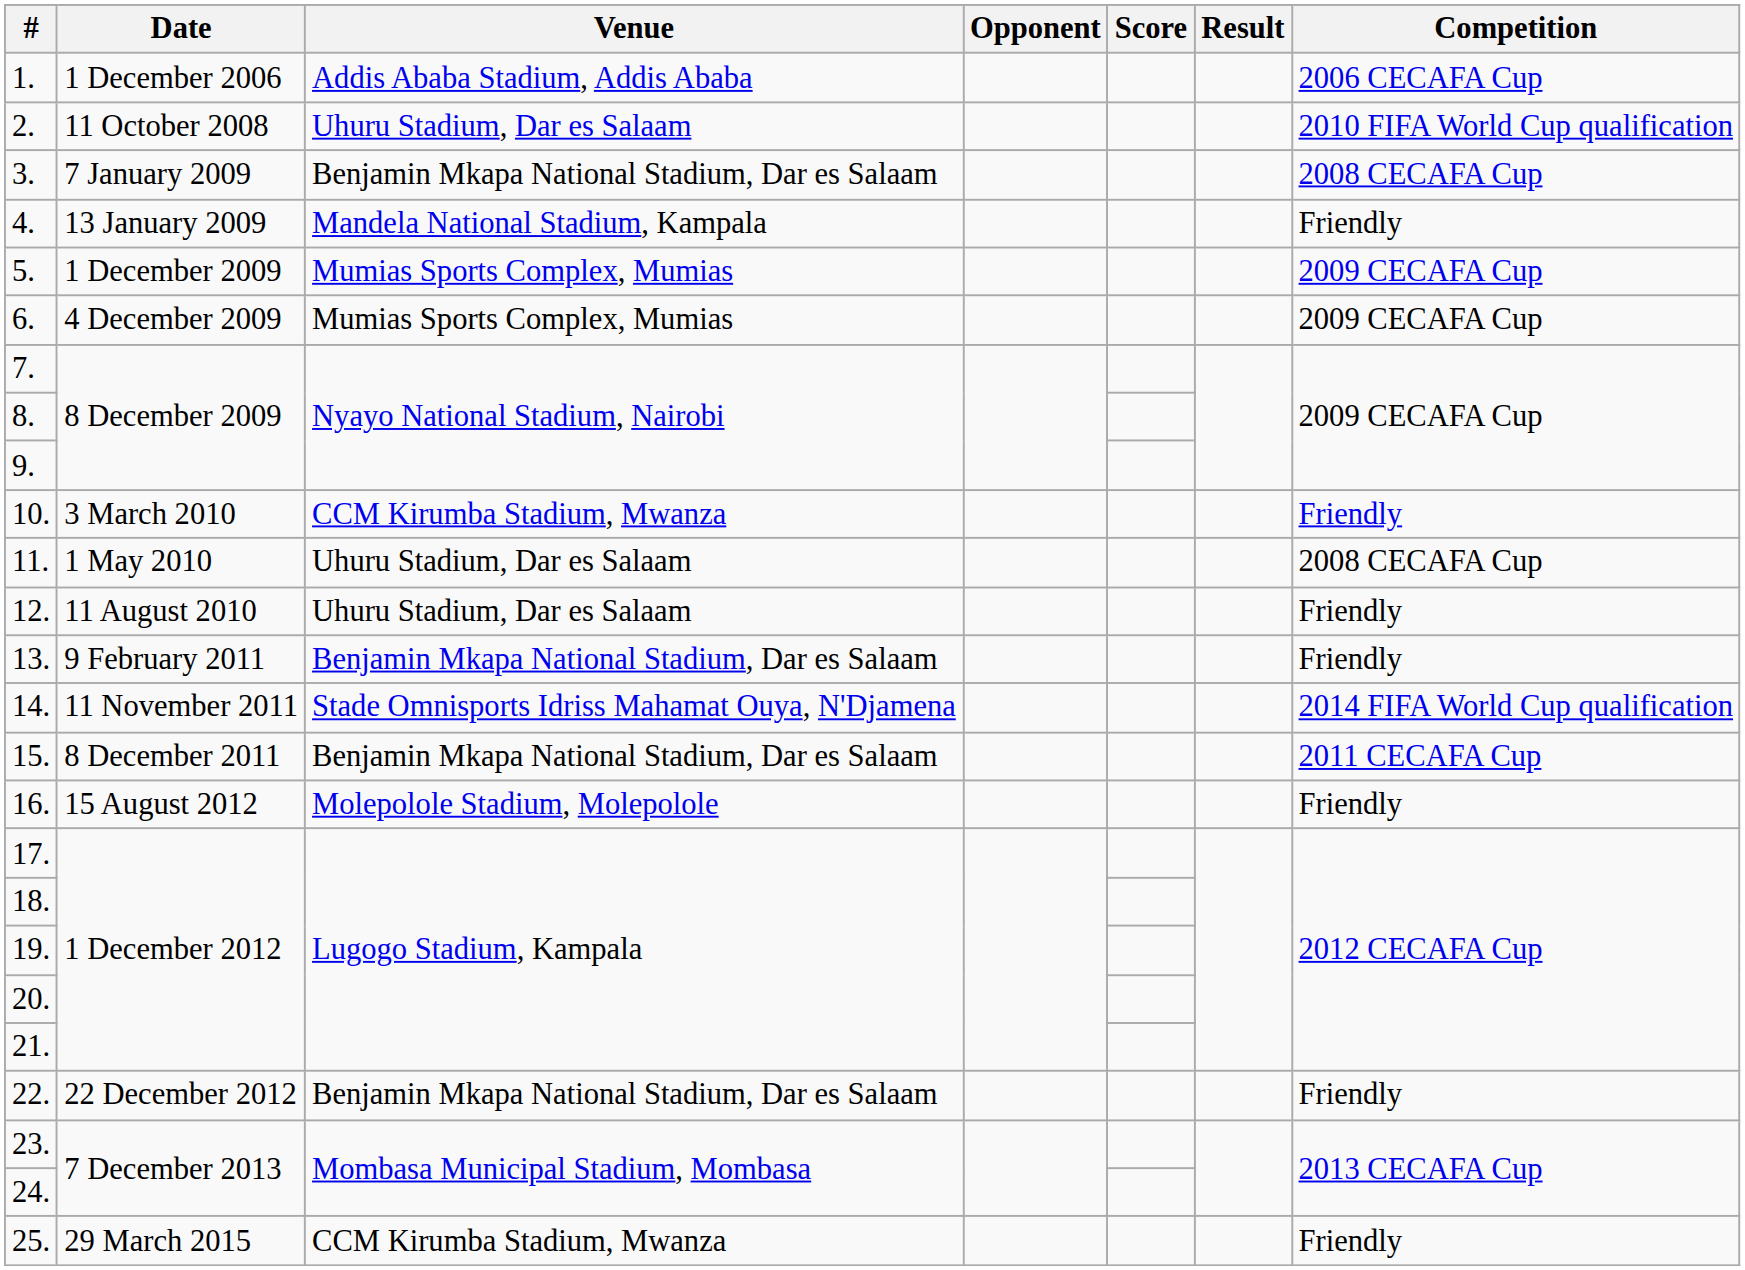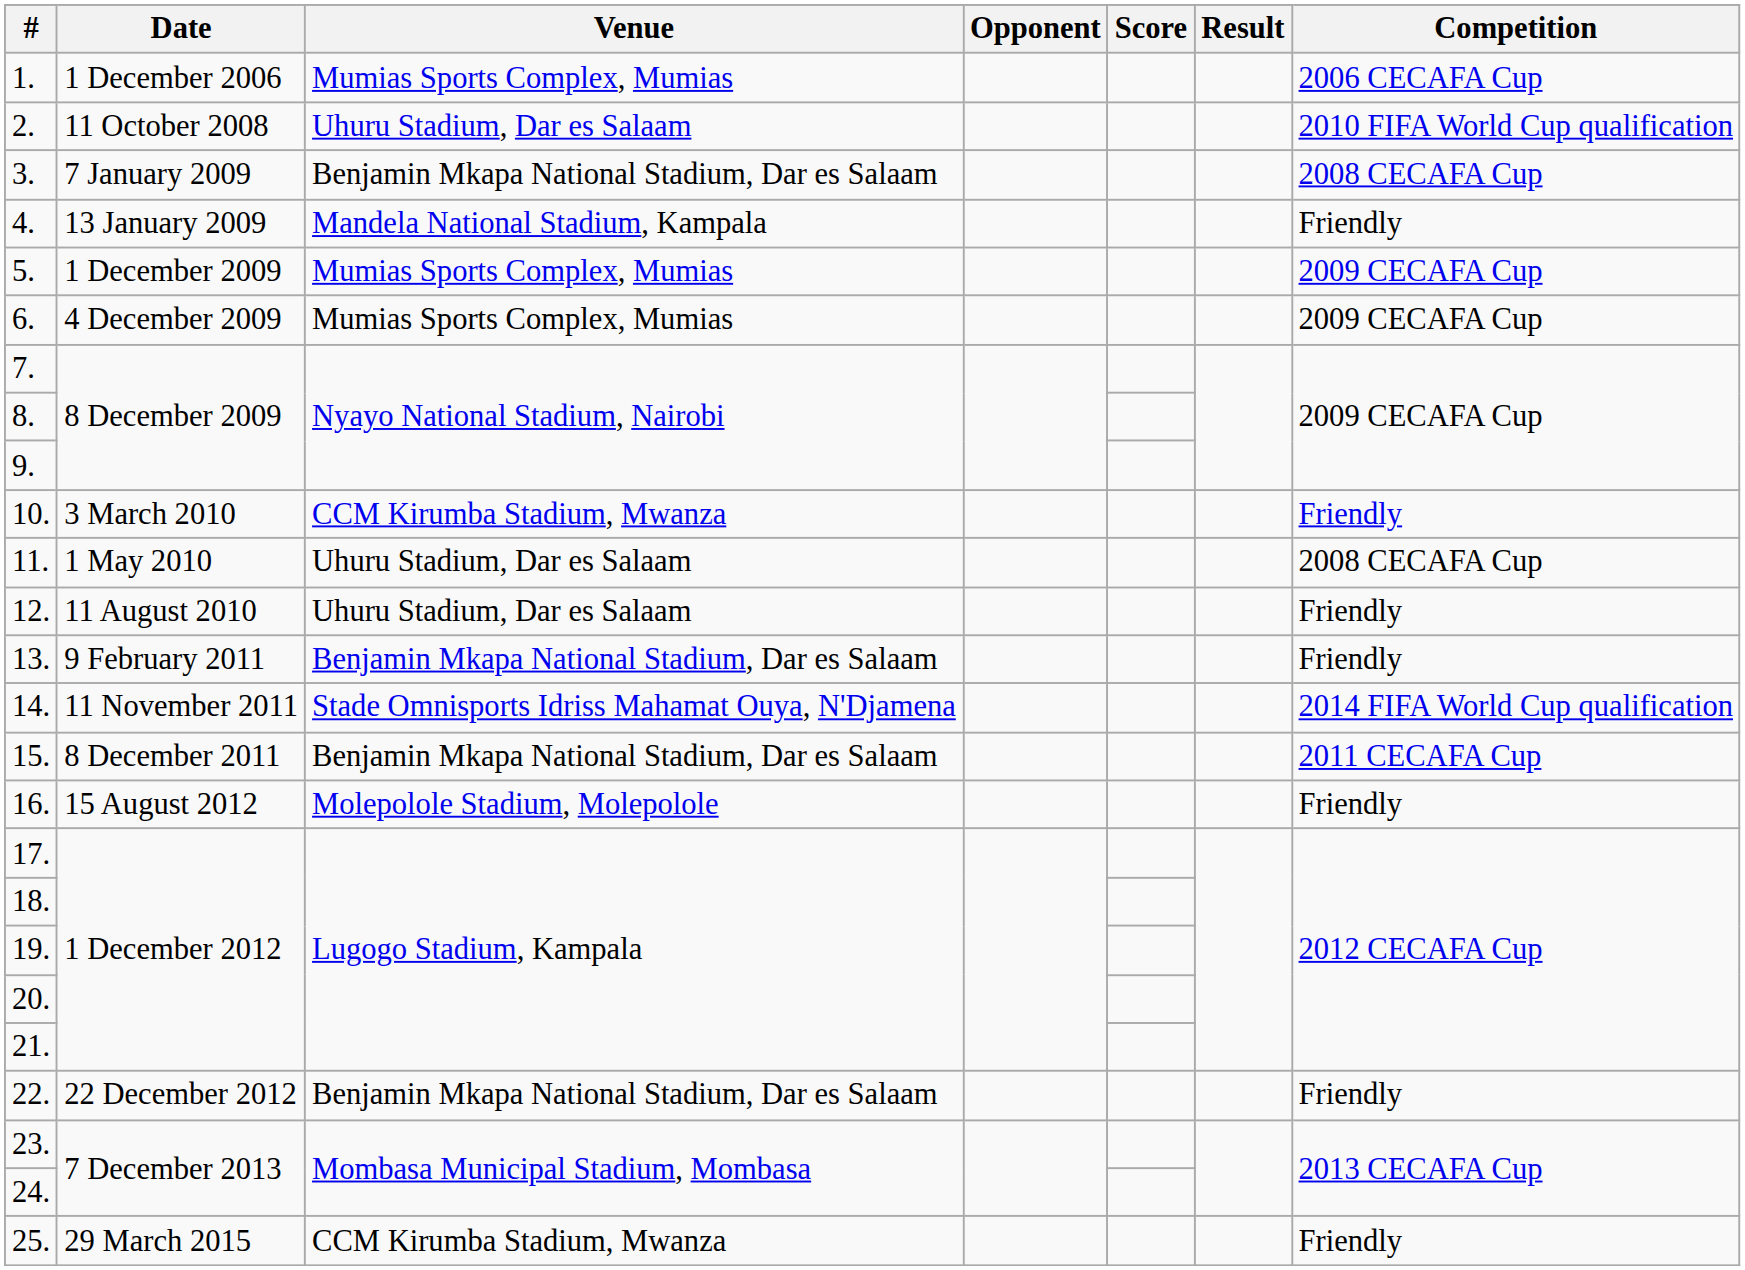 <table class="wikitable">
 <tr>
 <th>#</th>
 <th>Date</th>
 <th>Venue</th>
 <th>Opponent</th>
 <th>Score</th>
 <th>Result</th>
 <th>Competition</th>
 </tr>
 <tr>
 <td>1.</td>
 <td>1 December 2006</td>
-<td><a href='#'>Addis Ababa Stadium</a>, <a href='#'>Addis Ababa</a></td>
+<td><a href='#'>Mumias Sports Complex</a>, <a href='#'>Mumias</a></td>
 <td></td>
 <td></td>
 <td></td>
 <td><a href='#'>2006 CECAFA Cup</a></td>
 </tr>
 <tr>
 <td>2.</td>
 <td>11 October 2008</td>
 <td><a href='#'>Uhuru Stadium</a>, <a href='#'>Dar es Salaam</a></td>
 <td></td>
 <td></td>
 <td></td>
 <td><a href='#'>2010 FIFA World Cup qualification</a></td>
 </tr>
 <tr>
 <td>3.</td>
 <td>7 January 2009</td>
 <td>Benjamin Mkapa National Stadium, Dar es Salaam</td>
 <td></td>
 <td></td>
 <td></td>
 <td><a href='#'>2008 CECAFA Cup</a></td>
 </tr>
 <tr>
 <td>4.</td>
 <td>13 January 2009</td>
 <td><a href='#'>Mandela National Stadium</a>, Kampala</td>
 <td></td>
 <td></td>
 <td></td>
 <td>Friendly</td>
 </tr>
 <tr>
 <td>5.</td>
 <td>1 December 2009</td>
 <td><a href='#'>Mumias Sports Complex</a>, <a href='#'>Mumias</a></td>
 <td></td>
 <td></td>
 <td></td>
 <td><a href='#'>2009 CECAFA Cup</a></td>
 </tr>
 <tr>
 <td>6.</td>
 <td>4 December 2009</td>
 <td>Mumias Sports Complex, Mumias</td>
 <td></td>
 <td></td>
 <td></td>
 <td>2009 CECAFA Cup</td>
 </tr>
 <tr>
 <td>7.</td>
 <td rowspan="3">8 December 2009</td>
 <td rowspan="3"><a href='#'>Nyayo National Stadium</a>, <a href='#'>Nairobi</a></td>
 <td rowspan="3"></td>
 <td></td>
 <td rowspan="3"></td>
 <td rowspan="3">2009 CECAFA Cup</td>
 </tr>
 <tr>
 <td>8.</td>
 <td></td>
 </tr>
 <tr>
 <td>9.</td>
 <td></td>
 </tr>
 <tr>
 <td>10.</td>
 <td>3 March 2010</td>
 <td><a href='#'>CCM Kirumba Stadium</a>, <a href='#'>Mwanza</a></td>
 <td></td>
 <td></td>
 <td></td>
 <td><a href='#'>Friendly</a></td>
 </tr>
 <tr>
 <td>11.</td>
 <td>1 May 2010</td>
 <td>Uhuru Stadium, Dar es Salaam</td>
 <td></td>
 <td></td>
 <td></td>
 <td>2008 CECAFA Cup</td>
 </tr>
 <tr>
 <td>12.</td>
 <td>11 August 2010</td>
 <td>Uhuru Stadium, Dar es Salaam</td>
 <td></td>
 <td></td>
 <td></td>
 <td>Friendly</td>
 </tr>
 <tr>
 <td>13.</td>
 <td>9 February 2011</td>
 <td><a href='#'>Benjamin Mkapa National Stadium</a>, Dar es Salaam</td>
 <td></td>
 <td></td>
 <td></td>
 <td>Friendly</td>
 </tr>
 <tr>
 <td>14.</td>
 <td>11 November 2011</td>
 <td><a href='#'>Stade Omnisports Idriss Mahamat Ouya</a>, <a href='#'>N'Djamena</a></td>
 <td></td>
 <td></td>
 <td></td>
 <td><a href='#'>2014 FIFA World Cup qualification</a></td>
 </tr>
 <tr>
 <td>15.</td>
 <td>8 December 2011</td>
 <td>Benjamin Mkapa National Stadium, Dar es Salaam</td>
 <td></td>
 <td></td>
 <td></td>
 <td><a href='#'>2011 CECAFA Cup</a></td>
 </tr>
 <tr>
 <td>16.</td>
 <td>15 August 2012</td>
 <td><a href='#'>Molepolole Stadium</a>, <a href='#'>Molepolole</a></td>
 <td></td>
 <td></td>
 <td></td>
 <td>Friendly</td>
 </tr>
 <tr>
 <td>17.</td>
 <td rowspan="5">1 December 2012</td>
 <td rowspan="5"><a href='#'>Lugogo Stadium</a>, Kampala</td>
 <td rowspan="5"></td>
 <td></td>
 <td rowspan="5"></td>
 <td rowspan="5"><a href='#'>2012 CECAFA Cup</a></td>
 </tr>
 <tr>
 <td>18.</td>
 <td></td>
 </tr>
 <tr>
 <td>19.</td>
 <td></td>
 </tr>
 <tr>
 <td>20.</td>
 <td></td>
 </tr>
 <tr>
 <td>21.</td>
 <td></td>
 </tr>
 <tr>
 <td>22.</td>
 <td>22 December 2012</td>
 <td>Benjamin Mkapa National Stadium, Dar es Salaam</td>
 <td></td>
 <td></td>
 <td></td>
 <td>Friendly</td>
 </tr>
 <tr>
 <td>23.</td>
 <td rowspan="2">7 December 2013</td>
 <td rowspan="2"><a href='#'>Mombasa Municipal Stadium</a>, <a href='#'>Mombasa</a></td>
 <td rowspan="2"></td>
 <td></td>
 <td rowspan="2"></td>
 <td rowspan="2"><a href='#'>2013 CECAFA Cup</a></td>
 </tr>
 <tr>
 <td>24.</td>
 <td></td>
 </tr>
 <tr>
 <td>25.</td>
 <td>29 March 2015</td>
 <td>CCM Kirumba Stadium, Mwanza</td>
 <td></td>
 <td></td>
 <td></td>
 <td>Friendly</td>
 </tr>
 <tr>
 </tr>
 </table>
